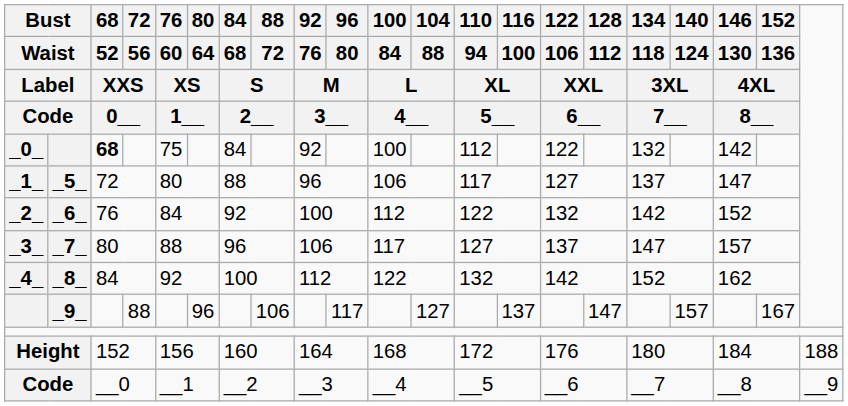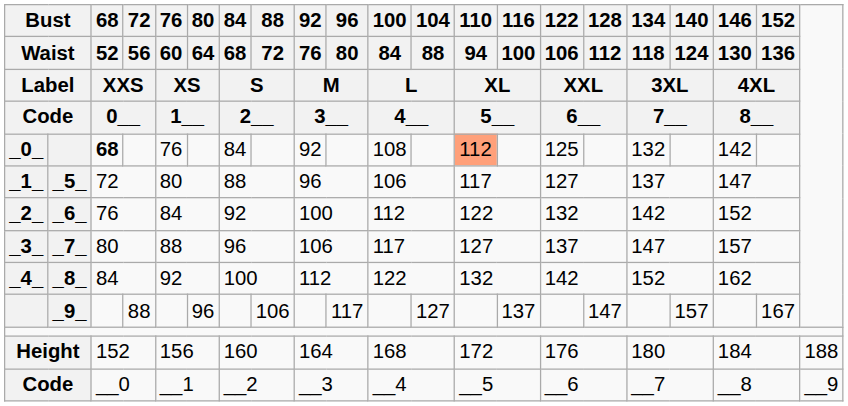 <table class="wikitable">
 <tr>
 <th colspan=2>Bust</th>
 <th>68</th>
 <th>72</th>
 <th>76</th>
 <th>80</th>
 <th>84</th>
 <th>88</th>
 <th>92</th>
 <th>96</th>
 <th>100</th>
 <th>104</th>
 <th>110</th>
 <th>116</th>
 <th>122</th>
 <th>128</th>
 <th>134</th>
 <th>140</th>
 <th>146</th>
 <th>152</th>
 </tr>
 <tr>
 <th colspan=2>Waist</th>
 <th>52</th>
 <th>56</th>
 <th>60</th>
 <th>64</th>
 <th>68</th>
 <th>72</th>
 <th>76</th>
 <th>80</th>
 <th>84</th>
 <th>88</th>
 <th>94</th>
 <th>100</th>
 <th>106</th>
 <th>112</th>
 <th>118</th>
 <th>124</th>
 <th>130</th>
 <th>136</th>
 </tr>
 <tr>
 <th colspan=2>Label</th>
 <th colspan=2>XXS</th>
 <th colspan=2>XS</th>
 <th colspan=2>S</th>
 <th colspan=2>M</th>
 <th colspan=2>L</th>
 <th colspan=2>XL</th>
 <th colspan=2>XXL</th>
 <th colspan=2>3XL</th>
 <th colspan=2>4XL</th>
 </tr>
 <tr>
 <th colspan=2>Code</th>
 <th colspan=2>0__</th>
 <th colspan=2>1__</th>
 <th colspan=2>2__</th>
 <th colspan=2>3__</th>
 <th colspan=2>4__</th>
 <th colspan=2>5__</th>
 <th colspan=2>6__</th>
 <th colspan=2>7__</th>
 <th colspan=2>8__</th>
 </tr>
 <tr>
 <th>_0_</th>
 <th></th>
 <td><strong>68</strong></td>
 <td></td>
-<td>75</td>
+<td>76</td>
 <td></td>
 <td>84</td>
 <td></td>
 <td>92</td>
 <td></td>
-<td>100</td>
+<td>108</td>
 <td></td>
-<td>112</td>
+<td style="background: lightsalmon;">112</td>
 <td></td>
-<td>122</td>
+<td>125</td>
 <td></td>
 <td>132</td>
 <td></td>
 <td>142</td>
 <td></td>
 </tr>
 <tr>
 <th>_1_</th>
 <th>_5_</th>
 <td colspan=2>72</td>
 <td colspan=2>80</td>
 <td colspan=2>88</td>
 <td colspan=2>96</td>
 <td colspan=2>106</td>
 <td colspan=2>117</td>
 <td colspan=2>127</td>
 <td colspan=2>137</td>
 <td colspan=2>147</td>
 </tr>
 <tr>
 <th>_2_</th>
 <th>_6_</th>
 <td colspan=2>76</td>
 <td colspan=2>84</td>
 <td colspan=2>92</td>
 <td colspan=2>100</td>
 <td colspan=2>112</td>
 <td colspan=2>122</td>
 <td colspan=2>132</td>
 <td colspan=2>142</td>
 <td colspan=2>152</td>
 </tr>
 <tr>
 <th>_3_</th>
 <th>_7_</th>
 <td colspan=2>80</td>
 <td colspan=2>88</td>
 <td colspan=2>96</td>
 <td colspan=2>106</td>
 <td colspan=2>117</td>
 <td colspan=2>127</td>
 <td colspan=2>137</td>
 <td colspan=2>147</td>
 <td colspan=2>157</td>
 </tr>
 <tr>
 <th>_4_</th>
 <th>_8_</th>
 <td colspan=2>84</td>
 <td colspan=2>92</td>
 <td colspan=2>100</td>
 <td colspan=2>112</td>
 <td colspan=2>122</td>
 <td colspan=2>132</td>
 <td colspan=2>142</td>
 <td colspan=2>152</td>
 <td colspan=2>162</td>
 </tr>
 <tr>
 <th></th>
 <th>_9_</th>
 <td></td>
 <td>88</td>
 <td></td>
 <td>96</td>
 <td></td>
 <td>106</td>
 <td></td>
 <td>117</td>
 <td></td>
 <td>127</td>
 <td></td>
 <td>137</td>
 <td></td>
 <td>147</td>
 <td></td>
 <td>157</td>
 <td></td>
 <td>167</td>
 </tr>
 <tr>
 <td colspan=22></td>
 </tr>
 <tr>
 <th colspan=2>Height</th>
 <td colspan=2>152</td>
 <td colspan=2>156</td>
 <td colspan=2>160</td>
 <td colspan=2>164</td>
 <td colspan=2>168</td>
 <td colspan=2>172</td>
 <td colspan=2>176</td>
 <td colspan=2>180</td>
 <td colspan=2>184</td>
 <td colspan=2>188</td>
 </tr>
 <tr>
 <th colspan=2>Code</th>
 <td colspan=2>__0</td>
 <td colspan=2>__1</td>
 <td colspan=2>__2</td>
 <td colspan=2>__3</td>
 <td colspan=2>__4</td>
 <td colspan=2>__5</td>
 <td colspan=2>__6</td>
 <td colspan=2>__7</td>
 <td colspan=2>__8</td>
 <td colspan=2>__9</td>
 </tr>
 </table>
